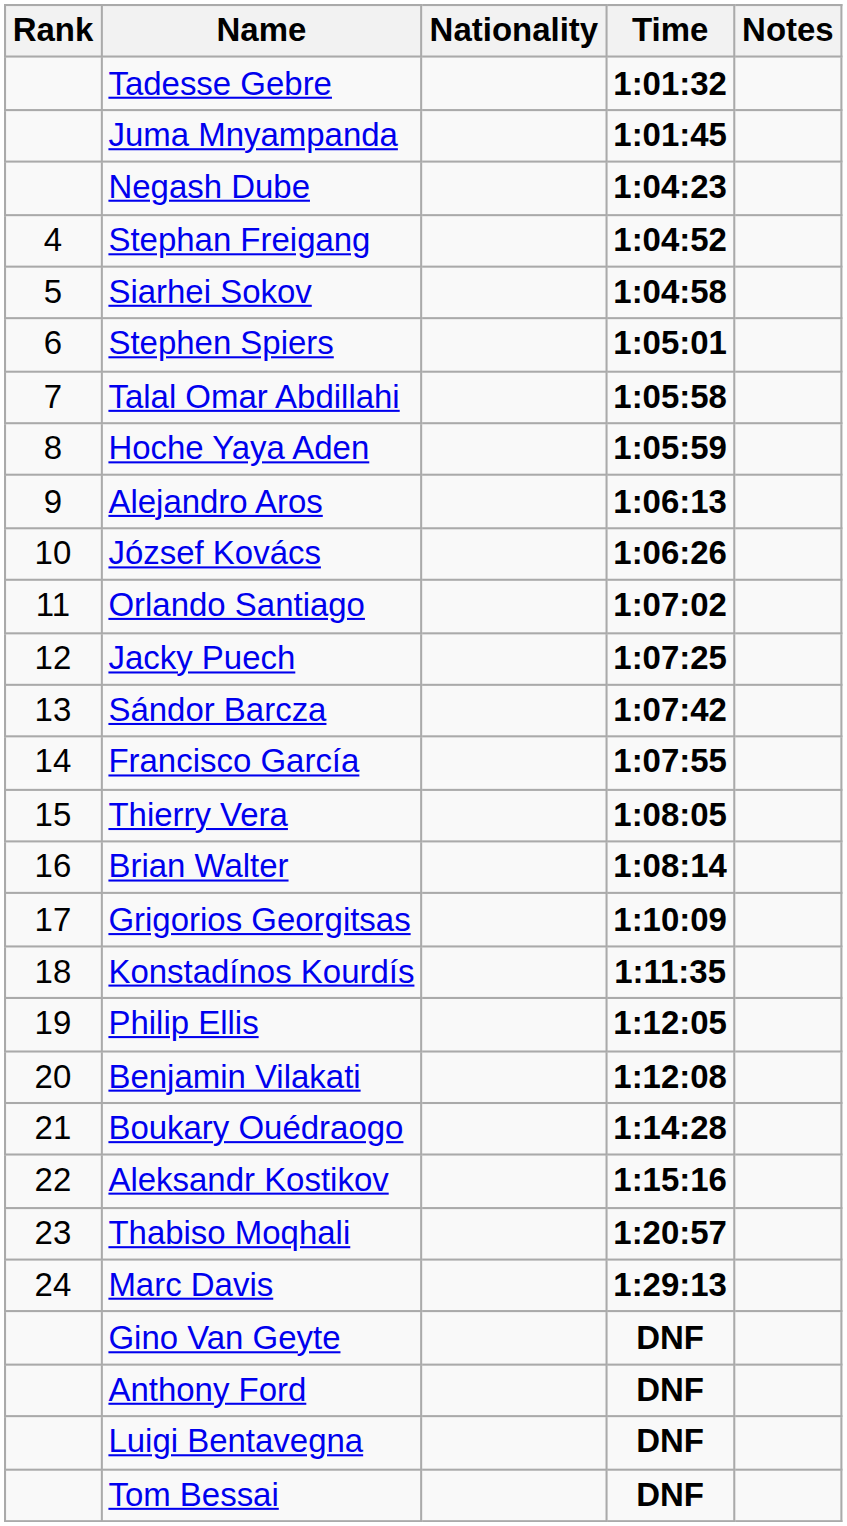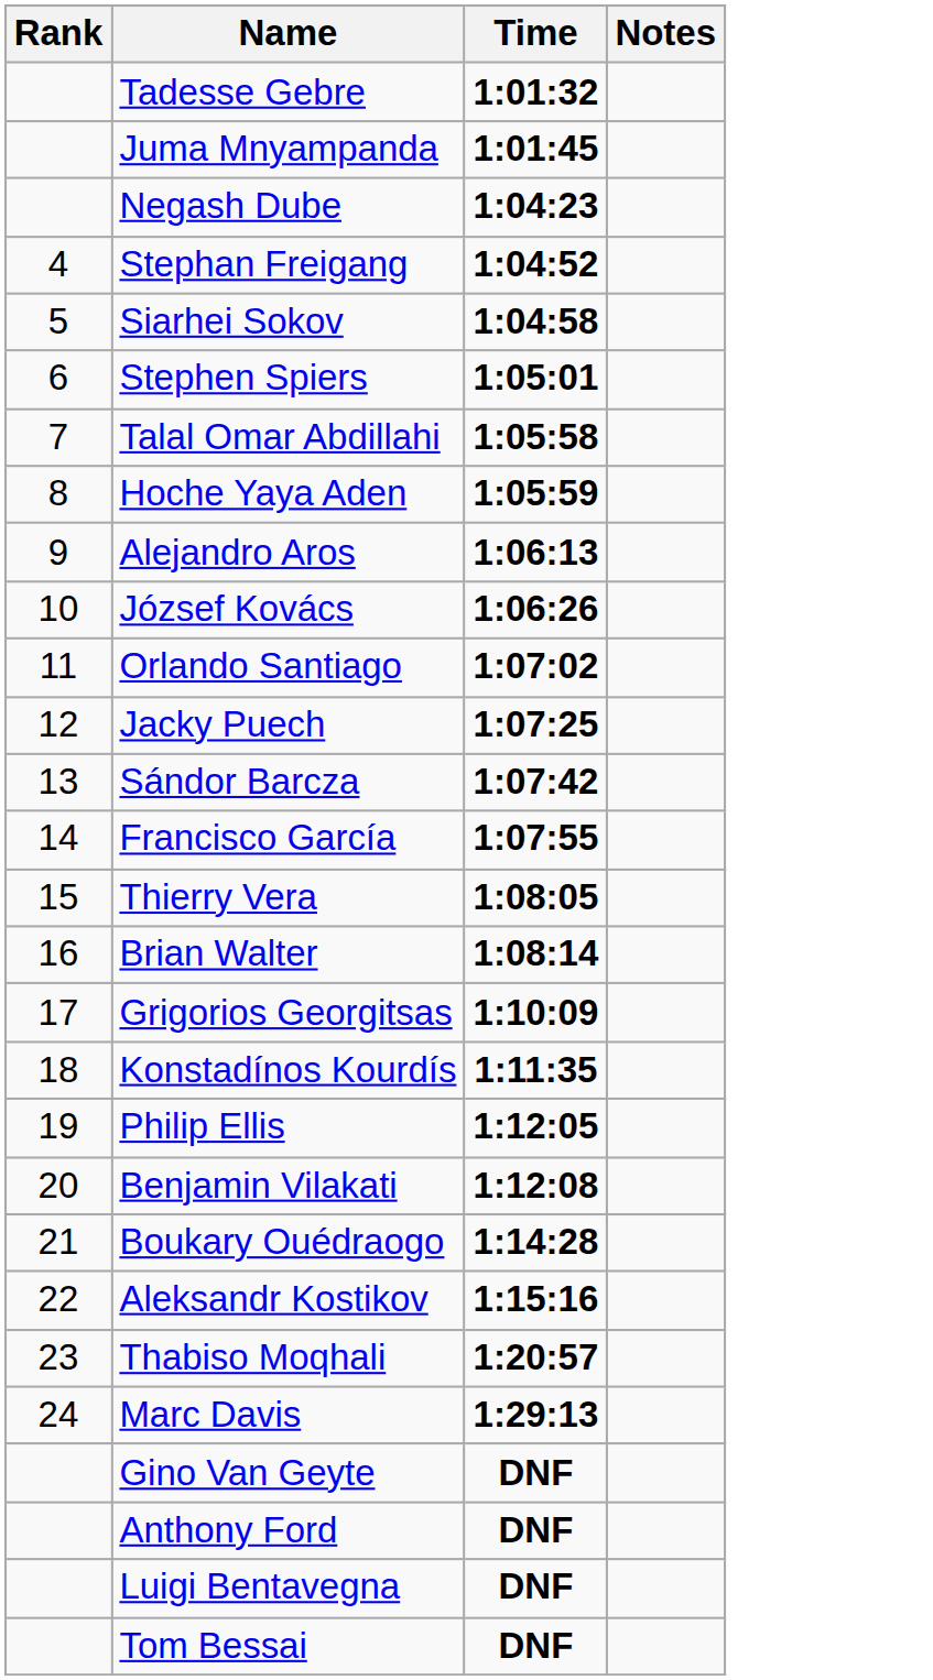 <table class="wikitable sortable" style="text-align:center">
 <tr>
 <th>Rank</th>
 <th>Name</th>
-<th>Nationality</th>
 <th>Time</th>
 <th>Notes</th>
 </tr>
 <tr>
 <td></td>
 <td align=left><a href='#'>Tadesse Gebre</a></td>
-<td align=left></td>
 <td><strong>1:01:32</strong></td>
 <td></td>
 </tr>
 <tr>
 <td></td>
 <td align=left><a href='#'>Juma Mnyampanda</a></td>
-<td align=left></td>
 <td><strong>1:01:45</strong></td>
 <td></td>
 </tr>
 <tr>
 <td></td>
 <td align=left><a href='#'>Negash Dube</a></td>
-<td align=left></td>
 <td><strong>1:04:23</strong></td>
 <td></td>
 </tr>
 <tr>
 <td>4</td>
 <td align=left><a href='#'>Stephan Freigang</a></td>
-<td align=left></td>
 <td><strong>1:04:52</strong></td>
 <td></td>
 </tr>
 <tr>
 <td>5</td>
 <td align=left><a href='#'>Siarhei Sokov</a></td>
-<td align=left></td>
 <td><strong>1:04:58</strong></td>
 <td></td>
 </tr>
 <tr>
 <td>6</td>
 <td align=left><a href='#'>Stephen Spiers</a></td>
-<td align=left></td>
 <td><strong>1:05:01</strong></td>
 <td></td>
 </tr>
 <tr>
 <td>7</td>
 <td align=left><a href='#'>Talal Omar Abdillahi</a></td>
-<td align=left></td>
 <td><strong>1:05:58</strong></td>
 <td></td>
 </tr>
 <tr>
 <td>8</td>
 <td align=left><a href='#'>Hoche Yaya Aden</a></td>
-<td align=left></td>
 <td><strong>1:05:59</strong></td>
 <td></td>
 </tr>
 <tr>
 <td>9</td>
 <td align=left><a href='#'>Alejandro Aros</a></td>
-<td align=left></td>
 <td><strong>1:06:13</strong></td>
 <td></td>
 </tr>
 <tr>
 <td>10</td>
 <td align=left><a href='#'>József Kovács</a></td>
-<td align=left></td>
 <td><strong>1:06:26</strong></td>
 <td></td>
 </tr>
 <tr>
 <td>11</td>
 <td align=left><a href='#'>Orlando Santiago</a></td>
-<td align=left></td>
 <td><strong>1:07:02</strong></td>
 <td></td>
 </tr>
 <tr>
 <td>12</td>
 <td align=left><a href='#'>Jacky Puech</a></td>
-<td align=left></td>
 <td><strong>1:07:25</strong></td>
 <td></td>
 </tr>
 <tr>
 <td>13</td>
 <td align=left><a href='#'>Sándor Barcza</a></td>
-<td align=left></td>
 <td><strong>1:07:42</strong></td>
 <td></td>
 </tr>
 <tr>
 <td>14</td>
 <td align=left><a href='#'>Francisco García</a></td>
-<td align=left></td>
 <td><strong>1:07:55</strong></td>
 <td></td>
 </tr>
 <tr>
 <td>15</td>
 <td align=left><a href='#'>Thierry Vera</a></td>
-<td align=left></td>
 <td><strong>1:08:05</strong></td>
 <td></td>
 </tr>
 <tr>
 <td>16</td>
 <td align=left><a href='#'>Brian Walter</a></td>
-<td align=left></td>
 <td><strong>1:08:14</strong></td>
 <td></td>
 </tr>
 <tr>
 <td>17</td>
 <td align=left><a href='#'>Grigorios Georgitsas</a></td>
-<td align=left></td>
 <td><strong>1:10:09</strong></td>
 <td></td>
 </tr>
 <tr>
 <td>18</td>
 <td align=left><a href='#'>Konstadínos Kourdís</a></td>
-<td align=left></td>
 <td><strong>1:11:35</strong></td>
 <td></td>
 </tr>
 <tr>
 <td>19</td>
 <td align=left><a href='#'>Philip Ellis</a></td>
-<td align=left></td>
 <td><strong>1:12:05</strong></td>
 <td></td>
 </tr>
 <tr>
 <td>20</td>
 <td align=left><a href='#'>Benjamin Vilakati</a></td>
-<td align=left></td>
 <td><strong>1:12:08</strong></td>
 <td></td>
 </tr>
 <tr>
 <td>21</td>
 <td align=left><a href='#'>Boukary Ouédraogo</a></td>
-<td align=left></td>
 <td><strong>1:14:28</strong></td>
 <td></td>
 </tr>
 <tr>
 <td>22</td>
 <td align=left><a href='#'>Aleksandr Kostikov</a></td>
-<td align=left></td>
 <td><strong>1:15:16</strong></td>
 <td></td>
 </tr>
 <tr>
 <td>23</td>
 <td align=left><a href='#'>Thabiso Moqhali</a></td>
-<td align=left></td>
 <td><strong>1:20:57</strong></td>
 <td></td>
 </tr>
 <tr>
 <td>24</td>
 <td align=left><a href='#'>Marc Davis</a></td>
-<td align=left></td>
 <td><strong>1:29:13</strong></td>
 <td></td>
 </tr>
 <tr>
 <td></td>
 <td align=left><a href='#'>Gino Van Geyte</a></td>
-<td align=left></td>
 <td><strong>DNF</strong></td>
 <td></td>
 </tr>
 <tr>
 <td></td>
 <td align=left><a href='#'>Anthony Ford</a></td>
-<td align=left></td>
 <td><strong>DNF</strong></td>
 <td></td>
 </tr>
 <tr>
 <td></td>
 <td align=left><a href='#'>Luigi Bentavegna</a></td>
-<td align=left></td>
 <td><strong>DNF</strong></td>
 <td></td>
 </tr>
 <tr>
 <td></td>
 <td align=left><a href='#'>Tom Bessai</a></td>
-<td align=left></td>
 <td><strong>DNF</strong></td>
 <td></td>
 </tr>
 </table>
